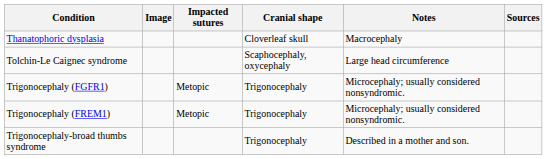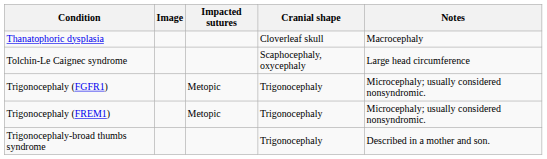 <table class="wikitable sortable">
 <tr>
 <th>Condition</th>
 <th>Image</th>
 <th>Impacted sutures</th>
 <th>Cranial shape</th>
 <th>Notes</th>
-<th>Sources</th>
 </tr>
 <tr>
 <td><a href='#'>Thanatophoric dysplasia</a></td>
 <td></td>
 <td></td>
 <td>Cloverleaf skull</td>
 <td>Macrocephaly</td>
-<td></td>
 </tr>
 <tr>
 <td>Tolchin-Le Caignec syndrome</td>
 <td></td>
 <td></td>
 <td>Scaphocephaly, oxycephaly</td>
 <td>Large head circumference</td>
-<td></td>
 </tr>
 <tr>
 <td>Trigonocephaly (<a href='#'>FGFR1</a>)</td>
 <td></td>
 <td>Metopic</td>
 <td>Trigonocephaly</td>
 <td>Microcephaly; usually considered nonsyndromic.</td>
-<td></td>
 </tr>
 <tr>
 <td>Trigonocephaly (<a href='#'>FREM1</a>)</td>
 <td></td>
 <td>Metopic</td>
 <td>Trigonocephaly</td>
 <td>Microcephaly; usually considered nonsyndromic.</td>
-<td></td>
 </tr>
 <tr>
 <td>Trigonocephaly-broad thumbs syndrome</td>
 <td></td>
 <td></td>
 <td>Trigonocephaly</td>
 <td>Described in a mother and son.</td>
-<td></td>
 </tr>
 </table>
